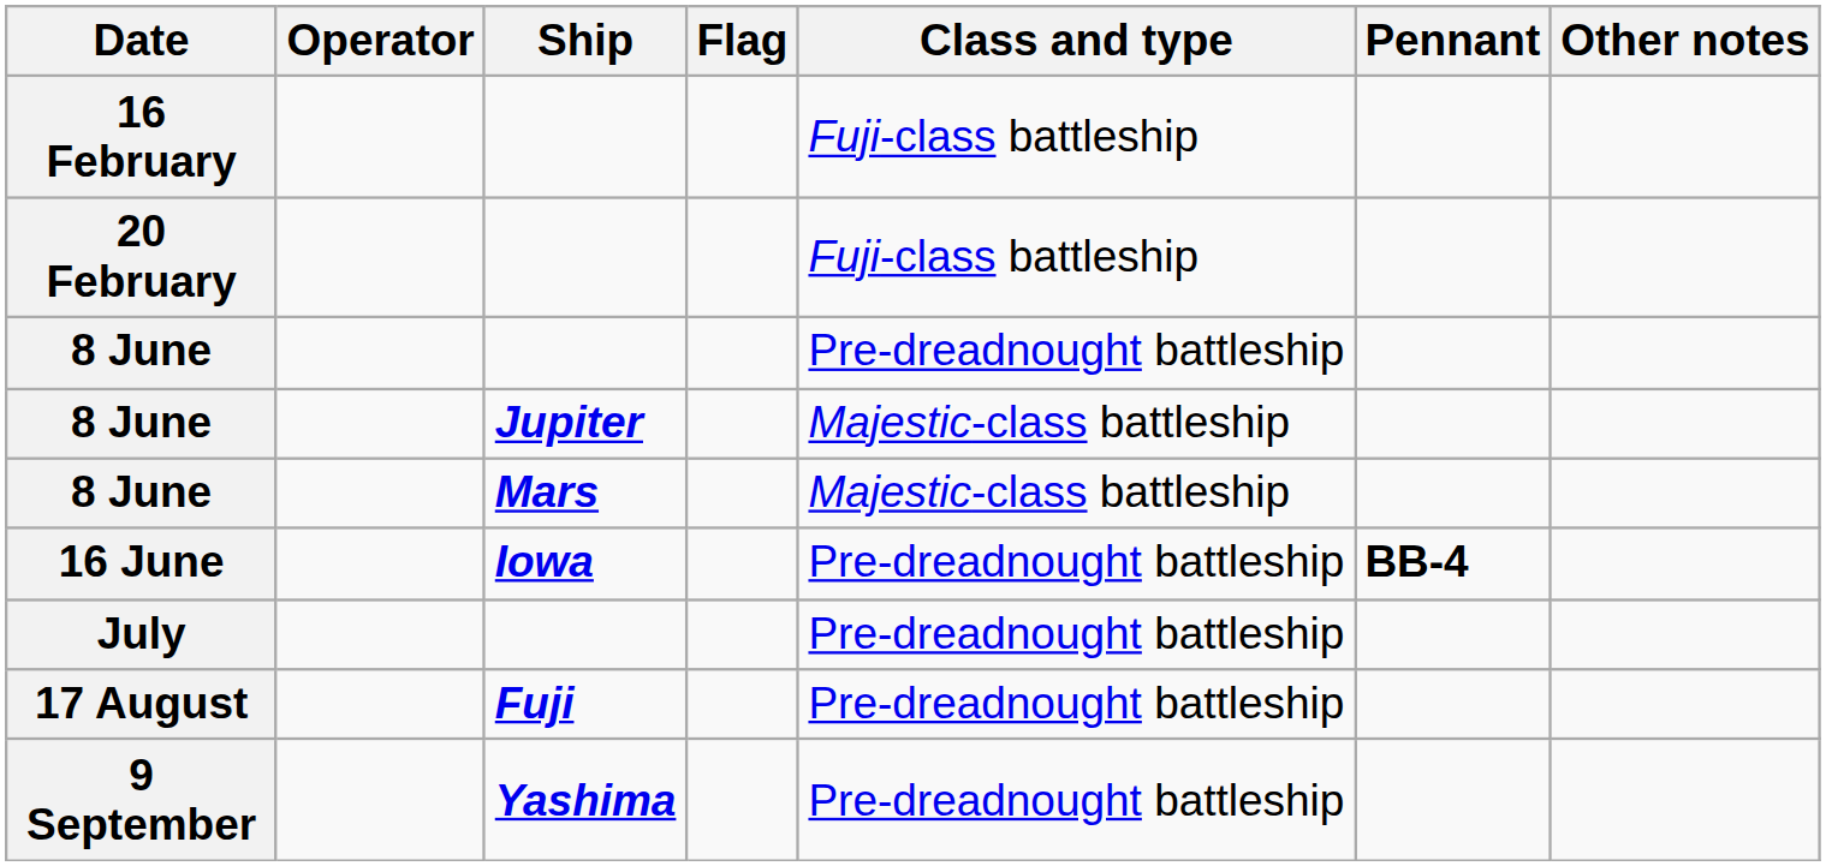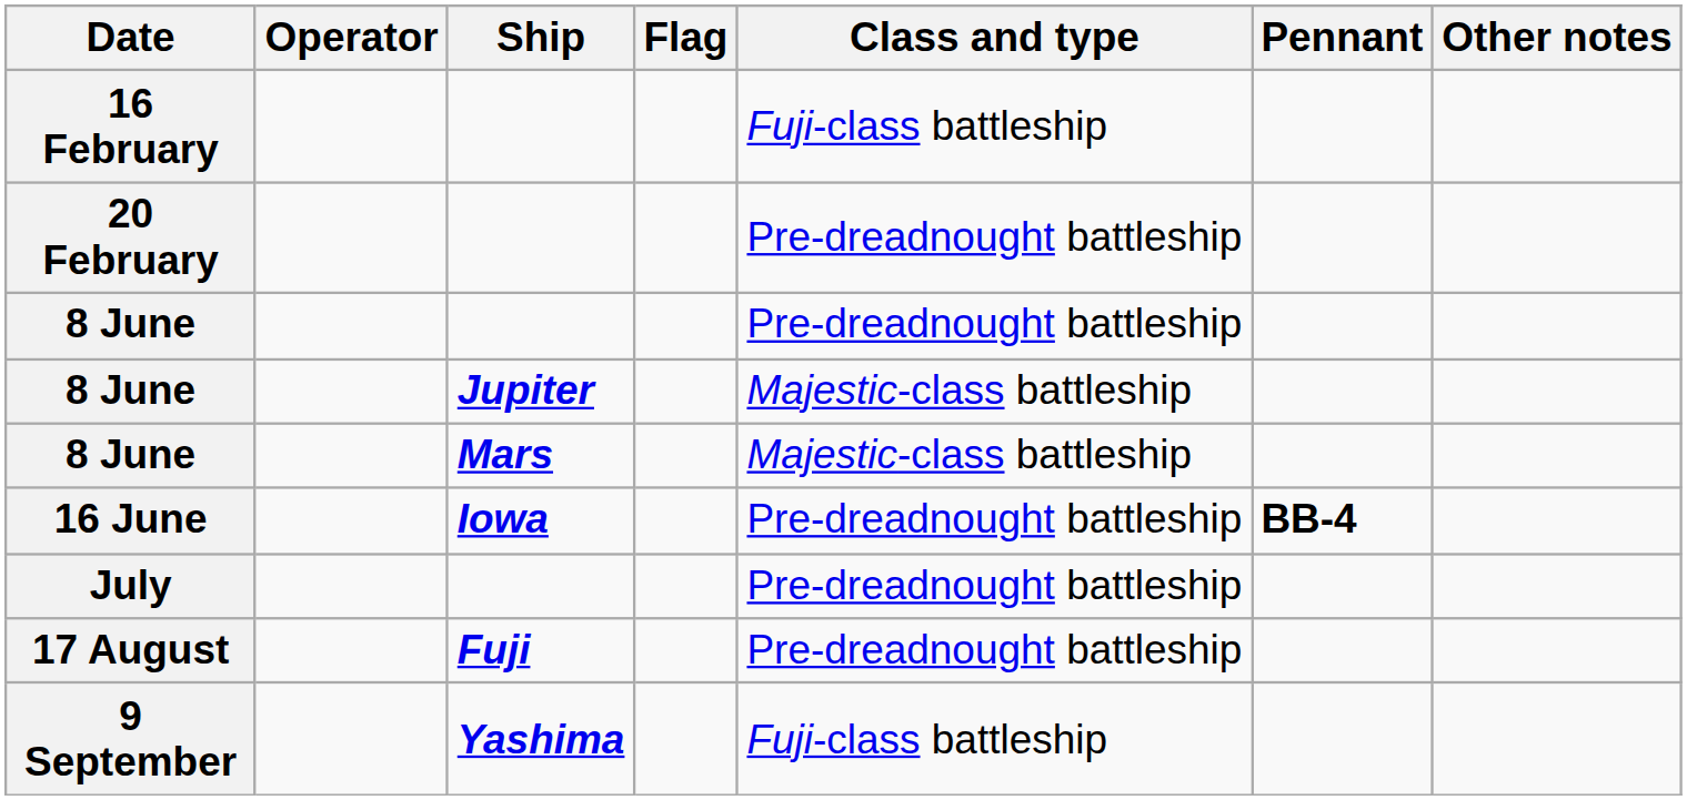 <table Class="wikitable">
 <tr>
 <th width="90">Date</th>
 <th>Operator</th>
 <th>Ship</th>
 <th>Flag</th>
 <th>Class and type</th>
 <th>Pennant</th>
 <th>Other notes</th>
 </tr>
 <tr ---->
 <th>16 February</th>
 <td></td>
 <td><strong></strong></td>
 <td></td>
 <td><a href='#'><em>Fuji</em>-class</a> battleship</td>
 <td></td>
 <td></td>
 </tr>
 <tr>
 <th>20 February</th>
 <td></td>
 <td><strong></strong></td>
 <td></td>
-<td><a href='#'><em>Fuji</em>-class</a> battleship</td>
+<td><a href='#'>Pre-dreadnought</a> battleship</td>
 <td></td>
 <td></td>
 </tr>
 <tr>
 <th>8 June</th>
 <td></td>
 <td><strong></strong></td>
 <td></td>
 <td><a href='#'>Pre-dreadnought</a> battleship</td>
 <td></td>
 <td></td>
 </tr>
 <tr ---->
 <th>8 June</th>
 <td></td>
 <td><a href='#'><strong><em>Jupiter</em></strong></a></td>
 <td></td>
 <td><a href='#'><em>Majestic</em>-class</a> battleship</td>
 <td></td>
 <td></td>
 </tr>
 <tr ---->
 <th>8 June</th>
 <td></td>
 <td><a href='#'><strong><em>Mars</em></strong></a></td>
 <td></td>
 <td><a href='#'><em>Majestic</em>-class</a> battleship</td>
 <td></td>
 <td></td>
 </tr>
 <tr ---->
 <th>16 June</th>
 <td></td>
 <td><a href='#'><strong><em>Iowa</em></strong></a></td>
 <td></td>
 <td><a href='#'>Pre-dreadnought</a> battleship</td>
 <td><strong>BB-4</strong></td>
 <td></td>
 </tr>
 <tr>
 <th>July</th>
 <td></td>
 <td><strong></strong></td>
 <td></td>
 <td><a href='#'>Pre-dreadnought</a> battleship</td>
 <td></td>
 <td></td>
 </tr>
 <tr ---->
 <th>17 August</th>
 <td></td>
 <td><a href='#'><strong><em>Fuji</em></strong></a></td>
 <td></td>
 <td><a href='#'>Pre-dreadnought</a> battleship</td>
 <td></td>
 <td></td>
 </tr>
 <tr ---->
 <th>9 September</th>
 <td></td>
 <td><a href='#'><strong><em>Yashima</em></strong></a></td>
 <td></td>
-<td><a href='#'>Pre-dreadnought</a> battleship</td>
+<td><a href='#'><em>Fuji</em>-class</a> battleship</td>
 <td></td>
 <td></td>
 </tr>
 </table>
